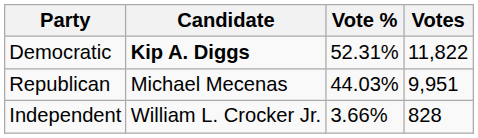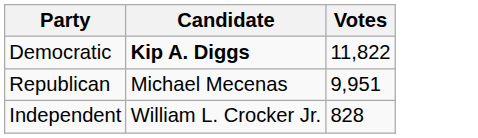 <table class="wikitable">
 <tr>
 <th>Party</th>
 <th>Candidate</th>
-<th>Vote %</th>
 <th>Votes</th>
 </tr>
 <tr>
 <td>Democratic</td>
 <td><strong>Kip A. Diggs</strong></td>
-<td>52.31%</td>
 <td>11,822</td>
 </tr>
 <tr>
 <td>Republican</td>
 <td>Michael Mecenas</td>
-<td>44.03%</td>
 <td>9,951</td>
 </tr>
 <tr>
 <td>Independent</td>
 <td>William L. Crocker Jr.</td>
-<td>3.66%</td>
 <td>828</td>
 </tr>
 </table>
